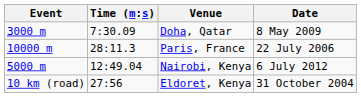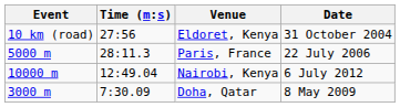 <table class="wikitable">
 <tr>
 <th>Event</th>
 <th>Time (<a href='#'>m</a>:<a href='#'>s</a>)</th>
 <th>Venue</th>
 <th>Date</th>
 </tr>
 <tr>
+<td><a href='#'>10 km</a> (road)</td>
+<td>27:56</td>
+<td><a href='#'>Eldoret</a>, Kenya</td>
+<td>31 October 2004</td>
+</tr>
+<tr>
+<td><a href='#'>5000 m</a></td>
+<td>28:11.3</td>
+<td><a href='#'>Paris</a>, France</td>
+<td>22 July 2006</td>
+</tr>
+<tr>
+<td><a href='#'>10000 m</a></td>
+<td>12:49.04</td>
+<td><a href='#'>Nairobi</a>, Kenya</td>
+<td>6 July 2012</td>
+</tr>
+<tr>
 <td><a href='#'>3000 m</a></td>
 <td>7:30.09</td>
 <td><a href='#'>Doha</a>, Qatar</td>
 <td>8 May 2009</td>
 </tr>
-<tr>
-<td><a href='#'>10000 m</a></td>
-<td>28:11.3</td>
-<td><a href='#'>Paris</a>, France</td>
-<td>22 July 2006</td>
-</tr>
-<tr>
-<td><a href='#'>5000 m</a></td>
-<td>12:49.04</td>
-<td><a href='#'>Nairobi</a>, Kenya</td>
-<td>6 July 2012</td>
-</tr>
-<tr>
-<td><a href='#'>10 km</a> (road)</td>
-<td>27:56</td>
-<td><a href='#'>Eldoret</a>, Kenya</td>
-<td>31 October 2004</td>
-</tr>
 </table>
